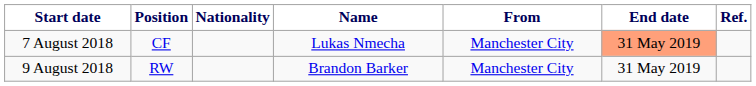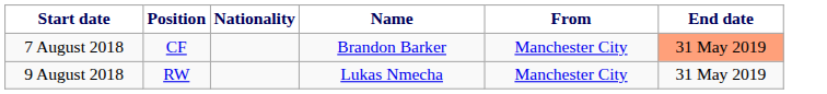 <table class="wikitable"  style="text-align:center; font-size:90%; ">
 <tr>
 <th style="background:#fff; color:#00005a; width:110px;">Start date</th>
 <th style="background:#fff; color:#00005a; width:50px;">Position</th>
 <th style="background:#fff; color:#00005a; width:50px;">Nationality</th>
 <th style="background:#fff; color:#00005a; width:150px;">Name</th>
 <th style="background:#fff; color:#00005a; width:140px;">From</th>
 <th style="background:#fff; color:#00005a; width:100px;">End date</th>
-<th style="background:#fff; color:#00005a; width:25px;">Ref.</th>
 </tr>
 <tr>
 <td>7 August 2018</td>
 <td><a href='#'>CF</a></td>
 <td></td>
-<td><a href='#'>Lukas Nmecha</a></td>
+<td><a href='#'>Brandon Barker</a></td>
 <td><a href='#'>Manchester City</a></td>
 <td style="background: lightsalmon;">31 May 2019</td>
-<td></td>
 </tr>
 <tr>
 <td>9 August 2018</td>
 <td><a href='#'>RW</a></td>
 <td></td>
-<td><a href='#'>Brandon Barker</a></td>
+<td><a href='#'>Lukas Nmecha</a></td>
 <td><a href='#'>Manchester City</a></td>
 <td>31 May 2019</td>
-<td></td>
 </tr>
 </table>
